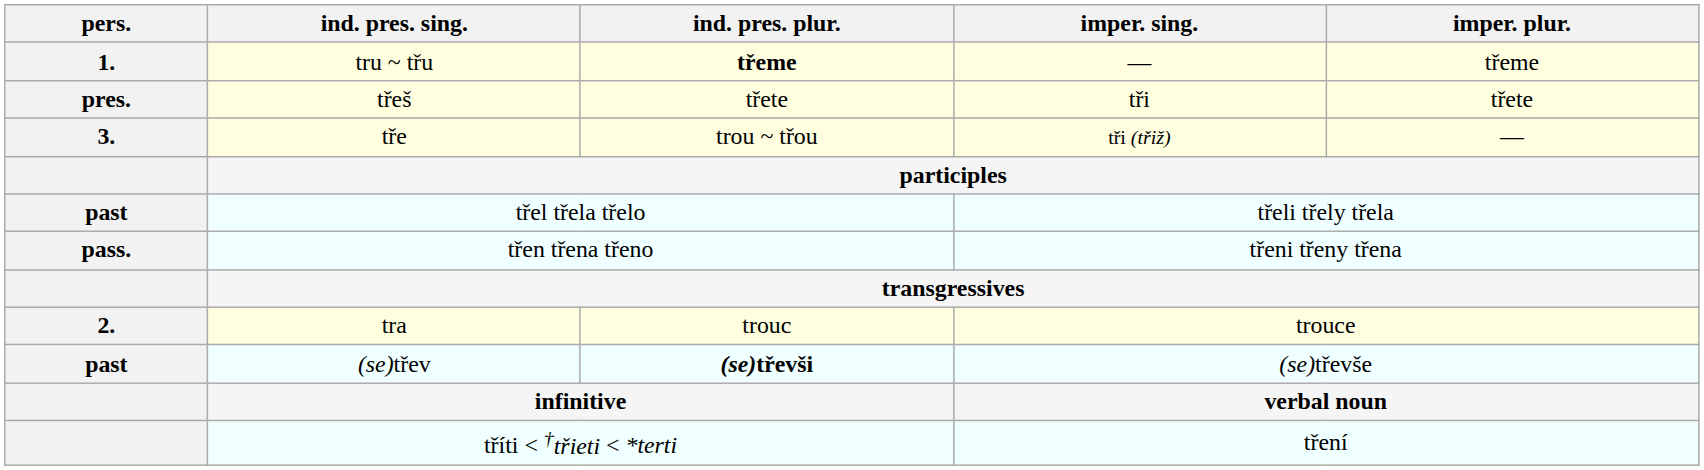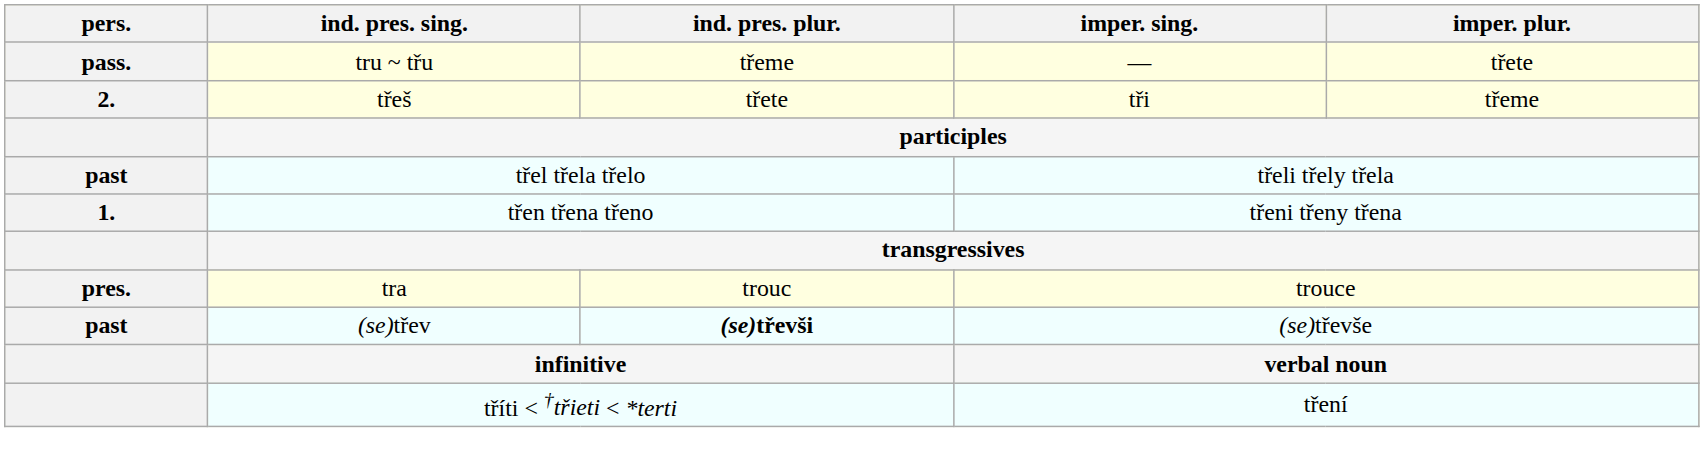 <table class="wikitable" border="1" width=90% style="text-align:center; background:lightyellow">
 <tr>
 <th>pers.</th>
 <th width=22%>ind. pres. sing.</th>
 <th width=22%>ind. pres. plur.</th>
 <th width=22%>imper. sing.</th>
 <th width=22%>imper. plur.</th>
 </tr>
 <tr>
-<th>1.</th>
+<th>pass.</th>
 <td>tru ~ třu</td>
-<td><strong>třeme</strong></td>
+<td>třeme</td>
 <td style="background:lightyellow">—</td>
-<td style="background:lightyellow">třeme</td>
+<td style="background:lightyellow">třete</td>
 </tr>
 <tr>
-<th>pres.</th>
+<th>2.</th>
 <td>třeš</td>
 <td>třete</td>
 <td style="background:lightyellow">tři</td>
-<td style="background:lightyellow">třete</td>
-</tr>
-<tr>
-<th>3.</th>
-<td>tře</td>
-<td>trou ~ třou</td>
-<td style="background:lightyellow"><small>tři <em>(třiž)</em></small></td>
-<td style="background:lightyellow">—</td>
+<td style="background:lightyellow">třeme</td>
 </tr>
 <tr style="font-weight:bold; background:whitesmoke">
 <th> </th>
 <td colspan=4>participles</td>
 </tr>
 <tr style="background:azure">
 <th>past</th>
 <td colspan=2>třel třela třelo</td>
 <td colspan=2>třeli třely třela</td>
 </tr>
 <tr style="background:azure">
-<th>pass.</th>
+<th>1.</th>
 <td colspan=2>třen třena třeno</td>
 <td colspan=2>třeni třeny třena</td>
 </tr>
 <tr style="font-weight:bold; background:whitesmoke">
 <th> </th>
 <td colspan=4>transgressives</td>
 </tr>
 <tr>
-<th>2.</th>
+<th>pres.</th>
 <td>tra</td>
 <td>trouc</td>
 <td colspan=2>trouce</td>
 </tr>
 <tr style="background:azure">
 <th>past</th>
 <td><em>(se)</em>třev</td>
 <td><strong><em>(se)</em>třevši</strong></td>
 <td colspan=2><em>(se)</em>třevše</td>
 </tr>
 <tr style="font-weight:bold; background:whitesmoke">
 <th> </th>
 <td colspan=2>infinitive</td>
 <td colspan=2>verbal noun</td>
 </tr>
 <tr style="background:azure">
 <th> </th>
 <td colspan=2>tříti < <em><sup>†</sup>třieti</em> < <em>*terti</em></td>
 <td colspan=2>tření</td>
 </tr>
 </table>
